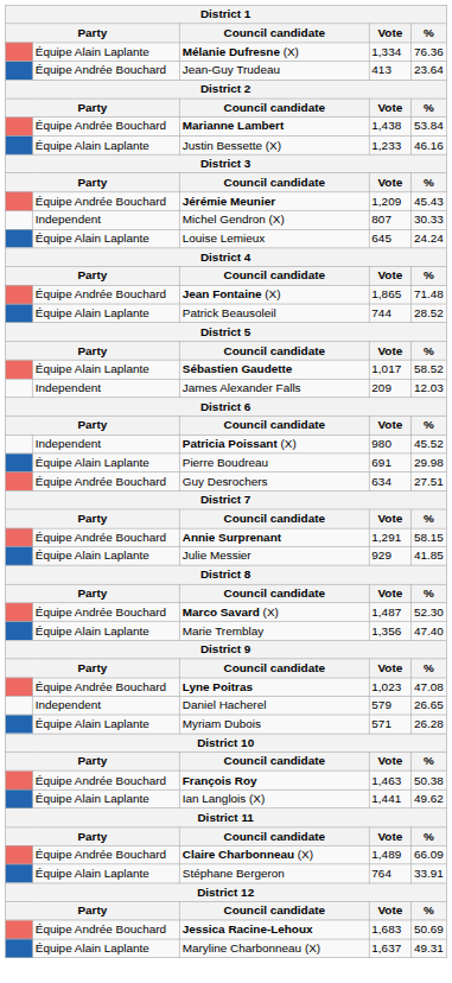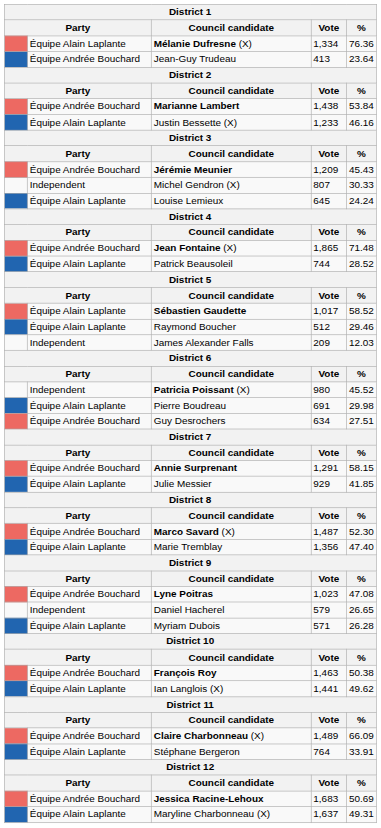 <table class="wikitable">
 <tr>
 <th colspan="5">District 1</th>
 </tr>
 <tr>
 <th bgcolor="#DDDDFF" width="230px" colspan="2">Party</th>
 <th bgcolor="#DDDDFF" width="250px">Council candidate</th>
 <th bgcolor="#DDDDFF" width="50px">Vote</th>
 <th bgcolor="#DDDDFF" width="30px">%</th>
 </tr>
 <tr>
 <td bgcolor=#ed6962  width="30px"> </td>
 <td>Équipe Alain Laplante</td>
 <td><strong>Mélanie Dufresne</strong> (X)</td>
 <td>1,334</td>
 <td>76.36</td>
 </tr>
 <tr>
 <td bgcolor=#2165B0  width="30px"> </td>
 <td>Équipe Andrée Bouchard</td>
 <td>Jean-Guy Trudeau</td>
 <td>413</td>
 <td>23.64</td>
 </tr>
 <tr>
 <th colspan="5">District 2</th>
 </tr>
 <tr>
 <th bgcolor="#DDDDFF" width="230px" colspan="2">Party</th>
 <th bgcolor="#DDDDFF" width="250px">Council candidate</th>
 <th bgcolor="#DDDDFF" width="50px">Vote</th>
 <th bgcolor="#DDDDFF" width="30px">%</th>
 </tr>
 <tr>
 <td bgcolor=#ed6962  width="30px"> </td>
 <td>Équipe Andrée Bouchard</td>
 <td><strong>Marianne Lambert</strong></td>
 <td>1,438</td>
 <td>53.84</td>
 </tr>
 <tr>
 <td bgcolor=#2165B0  width="30px"> </td>
 <td>Équipe Alain Laplante</td>
 <td>Justin Bessette (X)</td>
 <td>1,233</td>
 <td>46.16</td>
 </tr>
 <tr>
 <th colspan="5">District 3</th>
 </tr>
 <tr>
 <th bgcolor="#DDDDFF" width="230px" colspan="2">Party</th>
 <th bgcolor="#DDDDFF" width="250px">Council candidate</th>
 <th bgcolor="#DDDDFF" width="50px">Vote</th>
 <th bgcolor="#DDDDFF" width="30px">%</th>
 </tr>
 <tr>
 <td bgcolor=#ed6962  width="30px"> </td>
 <td>Équipe Andrée Bouchard</td>
 <td><strong>Jérémie Meunier</strong></td>
 <td>1,209</td>
 <td>45.43</td>
 </tr>
 <tr>
 <td> </td>
 <td>Independent</td>
 <td>Michel Gendron (X)</td>
 <td>807</td>
 <td>30.33</td>
 </tr>
 <tr>
 <td bgcolor=#2165B0  width="30px"> </td>
 <td>Équipe Alain Laplante</td>
 <td>Louise Lemieux</td>
 <td>645</td>
 <td>24.24</td>
 </tr>
 <tr>
 <th colspan="5">District 4</th>
 </tr>
 <tr>
 <th bgcolor="#DDDDFF" width="230px" colspan="2">Party</th>
 <th bgcolor="#DDDDFF" width="250px">Council candidate</th>
 <th bgcolor="#DDDDFF" width="50px">Vote</th>
 <th bgcolor="#DDDDFF" width="30px">%</th>
 </tr>
 <tr>
 <td bgcolor=#ed6962  width="30px"> </td>
 <td>Équipe Andrée Bouchard</td>
 <td><strong>Jean Fontaine</strong> (X)</td>
 <td>1,865</td>
 <td>71.48</td>
 </tr>
 <tr>
 <td bgcolor=#2165B0  width="30px"> </td>
 <td>Équipe Alain Laplante</td>
 <td>Patrick Beausoleil</td>
 <td>744</td>
 <td>28.52</td>
 </tr>
 <tr>
 <th colspan="5">District 5</th>
 </tr>
 <tr>
 <th bgcolor="#DDDDFF" width="230px" colspan="2">Party</th>
 <th bgcolor="#DDDDFF" width="250px">Council candidate</th>
 <th bgcolor="#DDDDFF" width="50px">Vote</th>
 <th bgcolor="#DDDDFF" width="30px">%</th>
 </tr>
 <tr>
 <td bgcolor=#ed6962  width="30px"> </td>
 <td>Équipe Alain Laplante</td>
 <td><strong>Sébastien Gaudette</strong></td>
 <td>1,017</td>
 <td>58.52</td>
+</tr>
+<tr>
+<td bgcolor=#2165B0  width="30px"> </td>
+<td>Équipe Alain Laplante</td>
+<td>Raymond Boucher</td>
+<td>512</td>
+<td>29.46</td>
 </tr>
 <tr>
 <td> </td>
 <td>Independent</td>
 <td>James Alexander Falls</td>
 <td>209</td>
 <td>12.03</td>
 </tr>
 <tr>
 <th colspan="5">District 6</th>
 </tr>
 <tr>
 <th bgcolor="#DDDDFF" width="230px" colspan="2">Party</th>
 <th bgcolor="#DDDDFF" width="250px">Council candidate</th>
 <th bgcolor="#DDDDFF" width="50px">Vote</th>
 <th bgcolor="#DDDDFF" width="30px">%</th>
 </tr>
 <tr>
 <td> </td>
 <td>Independent</td>
 <td><strong>Patricia Poissant</strong> (X)</td>
 <td>980</td>
 <td>45.52</td>
 </tr>
 <tr>
 <td bgcolor=#2165B0  width="30px"> </td>
 <td>Équipe Alain Laplante</td>
 <td>Pierre Boudreau</td>
 <td>691</td>
 <td>29.98</td>
 </tr>
 <tr>
 <td bgcolor=#ed6962  width="30px"> </td>
 <td>Équipe Andrée Bouchard</td>
 <td>Guy Desrochers</td>
 <td>634</td>
 <td>27.51</td>
 </tr>
 <tr>
 <th colspan="5">District 7</th>
 </tr>
 <tr>
 <th bgcolor="#DDDDFF" width="230px" colspan="2">Party</th>
 <th bgcolor="#DDDDFF" width="250px">Council candidate</th>
 <th bgcolor="#DDDDFF" width="50px">Vote</th>
 <th bgcolor="#DDDDFF" width="30px">%</th>
 </tr>
 <tr>
 <td bgcolor=#ed6962  width="30px"> </td>
 <td>Équipe Andrée Bouchard</td>
 <td><strong>Annie Surprenant</strong></td>
 <td>1,291</td>
 <td>58.15</td>
 </tr>
 <tr>
 <td bgcolor=#2165B0  width="30px"> </td>
 <td>Équipe Alain Laplante</td>
 <td>Julie Messier</td>
 <td>929</td>
 <td>41.85</td>
 </tr>
 <tr>
 <th colspan="5">District 8</th>
 </tr>
 <tr>
 <th bgcolor="#DDDDFF" width="230px" colspan="2">Party</th>
 <th bgcolor="#DDDDFF" width="250px">Council candidate</th>
 <th bgcolor="#DDDDFF" width="50px">Vote</th>
 <th bgcolor="#DDDDFF" width="30px">%</th>
 </tr>
 <tr>
 <td bgcolor=#ed6962  width="30px"> </td>
 <td>Équipe Andrée Bouchard</td>
 <td><strong>Marco Savard</strong> (X)</td>
 <td>1,487</td>
 <td>52.30</td>
 </tr>
 <tr>
 <td bgcolor=#2165B0  width="30px"> </td>
 <td>Équipe Alain Laplante</td>
 <td>Marie Tremblay</td>
 <td>1,356</td>
 <td>47.40</td>
 </tr>
 <tr>
 <th colspan="5">District 9</th>
 </tr>
 <tr>
 <th bgcolor="#DDDDFF" width="230px" colspan="2">Party</th>
 <th bgcolor="#DDDDFF" width="250px">Council candidate</th>
 <th bgcolor="#DDDDFF" width="50px">Vote</th>
 <th bgcolor="#DDDDFF" width="30px">%</th>
 </tr>
 <tr>
 <td bgcolor=#ed6962  width="30px"> </td>
 <td>Équipe Andrée Bouchard</td>
 <td><strong>Lyne Poitras</strong></td>
 <td>1,023</td>
 <td>47.08</td>
 </tr>
 <tr>
 <td> </td>
 <td>Independent</td>
 <td>Daniel Hacherel</td>
 <td>579</td>
 <td>26.65</td>
 </tr>
 <tr>
 <td bgcolor=#2165B0  width="30px"> </td>
 <td>Équipe Alain Laplante</td>
 <td>Myriam Dubois</td>
 <td>571</td>
 <td>26.28</td>
 </tr>
 <tr>
 <th colspan="5">District 10</th>
 </tr>
 <tr>
 <th bgcolor="#DDDDFF" width="230px" colspan="2">Party</th>
 <th bgcolor="#DDDDFF" width="250px">Council candidate</th>
 <th bgcolor="#DDDDFF" width="50px">Vote</th>
 <th bgcolor="#DDDDFF" width="30px">%</th>
 </tr>
 <tr>
 <td bgcolor=#ed6962  width="30px"> </td>
 <td>Équipe Andrée Bouchard</td>
 <td><strong>François Roy</strong></td>
 <td>1,463</td>
 <td>50.38</td>
 </tr>
 <tr>
 <td bgcolor=#2165B0  width="30px"> </td>
 <td>Équipe Alain Laplante</td>
 <td>Ian Langlois (X)</td>
 <td>1,441</td>
 <td>49.62</td>
 </tr>
 <tr>
 <th colspan="5">District 11</th>
 </tr>
 <tr>
 <th bgcolor="#DDDDFF" width="230px" colspan="2">Party</th>
 <th bgcolor="#DDDDFF" width="250px">Council candidate</th>
 <th bgcolor="#DDDDFF" width="50px">Vote</th>
 <th bgcolor="#DDDDFF" width="30px">%</th>
 </tr>
 <tr>
 <td bgcolor=#ed6962  width="30px"> </td>
 <td>Équipe Andrée Bouchard</td>
 <td><strong>Claire Charbonneau</strong> (X)</td>
 <td>1,489</td>
 <td>66.09</td>
 </tr>
 <tr>
 <td bgcolor=#2165B0  width="30px"> </td>
 <td>Équipe Alain Laplante</td>
 <td>Stéphane Bergeron</td>
 <td>764</td>
 <td>33.91</td>
 </tr>
 <tr>
 <th colspan="5">District 12</th>
 </tr>
 <tr>
 <th bgcolor="#DDDDFF" width="230px" colspan="2">Party</th>
 <th bgcolor="#DDDDFF" width="250px">Council candidate</th>
 <th bgcolor="#DDDDFF" width="50px">Vote</th>
 <th bgcolor="#DDDDFF" width="30px">%</th>
 </tr>
 <tr>
 <td bgcolor=#ed6962  width="30px"> </td>
 <td>Équipe Andrée Bouchard</td>
 <td><strong>Jessica Racine-Lehoux</strong></td>
 <td>1,683</td>
 <td>50.69</td>
 </tr>
 <tr>
 <td bgcolor=#2165B0  width="30px"> </td>
 <td>Équipe Alain Laplante</td>
 <td>Maryline Charbonneau (X)</td>
 <td>1,637</td>
 <td>49.31</td>
 </tr>
 </table>
